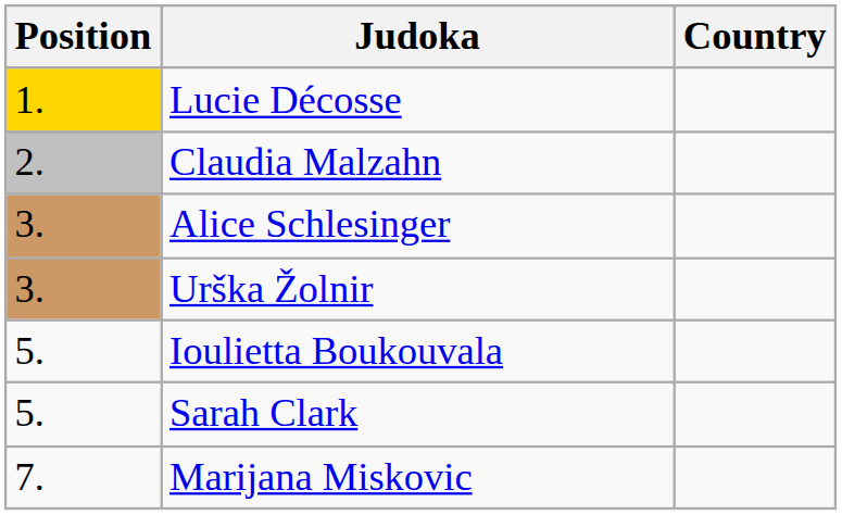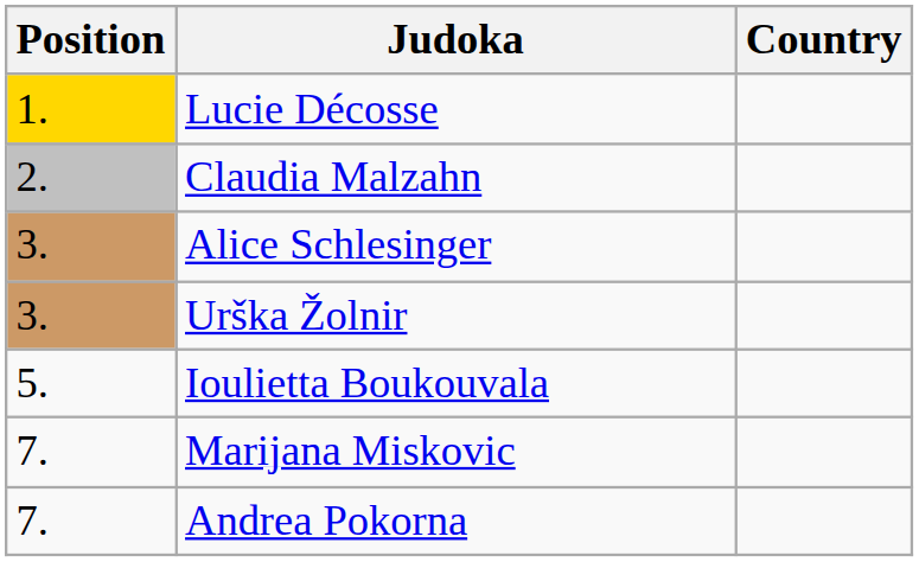 <table class=wikitable>
 <tr>
 <th width=10>Position</th>
 <th width=200>Judoka</th>
 <th>Country</th>
 </tr>
 <tr>
 <td bgcolor=gold>1.</td>
 <td><a href='#'>Lucie Décosse</a></td>
 <td></td>
 </tr>
 <tr>
 <td bgcolor="silver">2.</td>
 <td><a href='#'>Claudia Malzahn</a></td>
 <td></td>
 </tr>
 <tr>
 <td bgcolor="CC9966">3.</td>
 <td><a href='#'>Alice Schlesinger</a></td>
 <td></td>
 </tr>
 <tr>
 <td bgcolor="CC9966">3.</td>
 <td><a href='#'>Urška Žolnir</a></td>
 <td></td>
 </tr>
 <tr>
 <td>5.</td>
 <td><a href='#'>Ioulietta Boukouvala</a></td>
 <td></td>
 </tr>
 <tr>
-<td>5.</td>
-<td><a href='#'>Sarah Clark</a></td>
+<td>7.</td>
+<td><a href='#'>Marijana Miskovic</a></td>
 <td></td>
 </tr>
 <tr>
 <td>7.</td>
-<td><a href='#'>Marijana Miskovic</a></td>
+<td><a href='#'>Andrea Pokorna</a></td>
 <td></td>
 </tr>
 </table>
